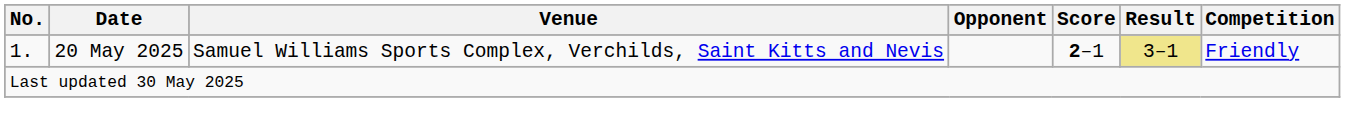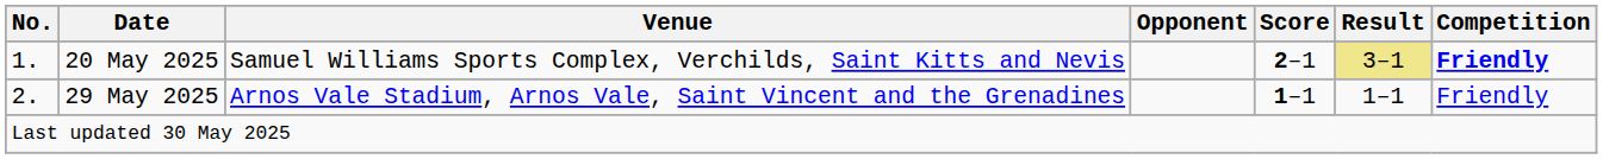 <table class="wikitable" style="font-size:85%;">
 <tr>
 <th>No.</th>
 <th>Date</th>
 <th>Venue</th>
 <th>Opponent</th>
 <th>Score</th>
 <th>Result</th>
 <th>Competition</th>
 </tr>
 <tr>
 <td>1.</td>
 <td>20 May 2025</td>
 <td>Samuel Williams Sports Complex, Verchilds, <a href='#'>Saint Kitts and Nevis</a></td>
 <td></td>
 <td align=center><strong>2</strong>–1</td>
 <td align=center style="background: khaki;">3–1</td>
+<td><strong><a href='#'>Friendly</a></strong></td>
+</tr>
+<tr>
+<td>2.</td>
+<td>29 May 2025</td>
+<td><a href='#'>Arnos Vale Stadium</a>, <a href='#'>Arnos Vale</a>, <a href='#'>Saint Vincent and the Grenadines</a></td>
+<td></td>
+<td align=center><strong>1</strong>–1</td>
+<td align=center>1–1</td>
 <td><a href='#'>Friendly</a></td>
 </tr>
 <tr>
 <td colspan="7"><small>Last updated 30 May 2025</small></td>
 </tr>
 </table>
